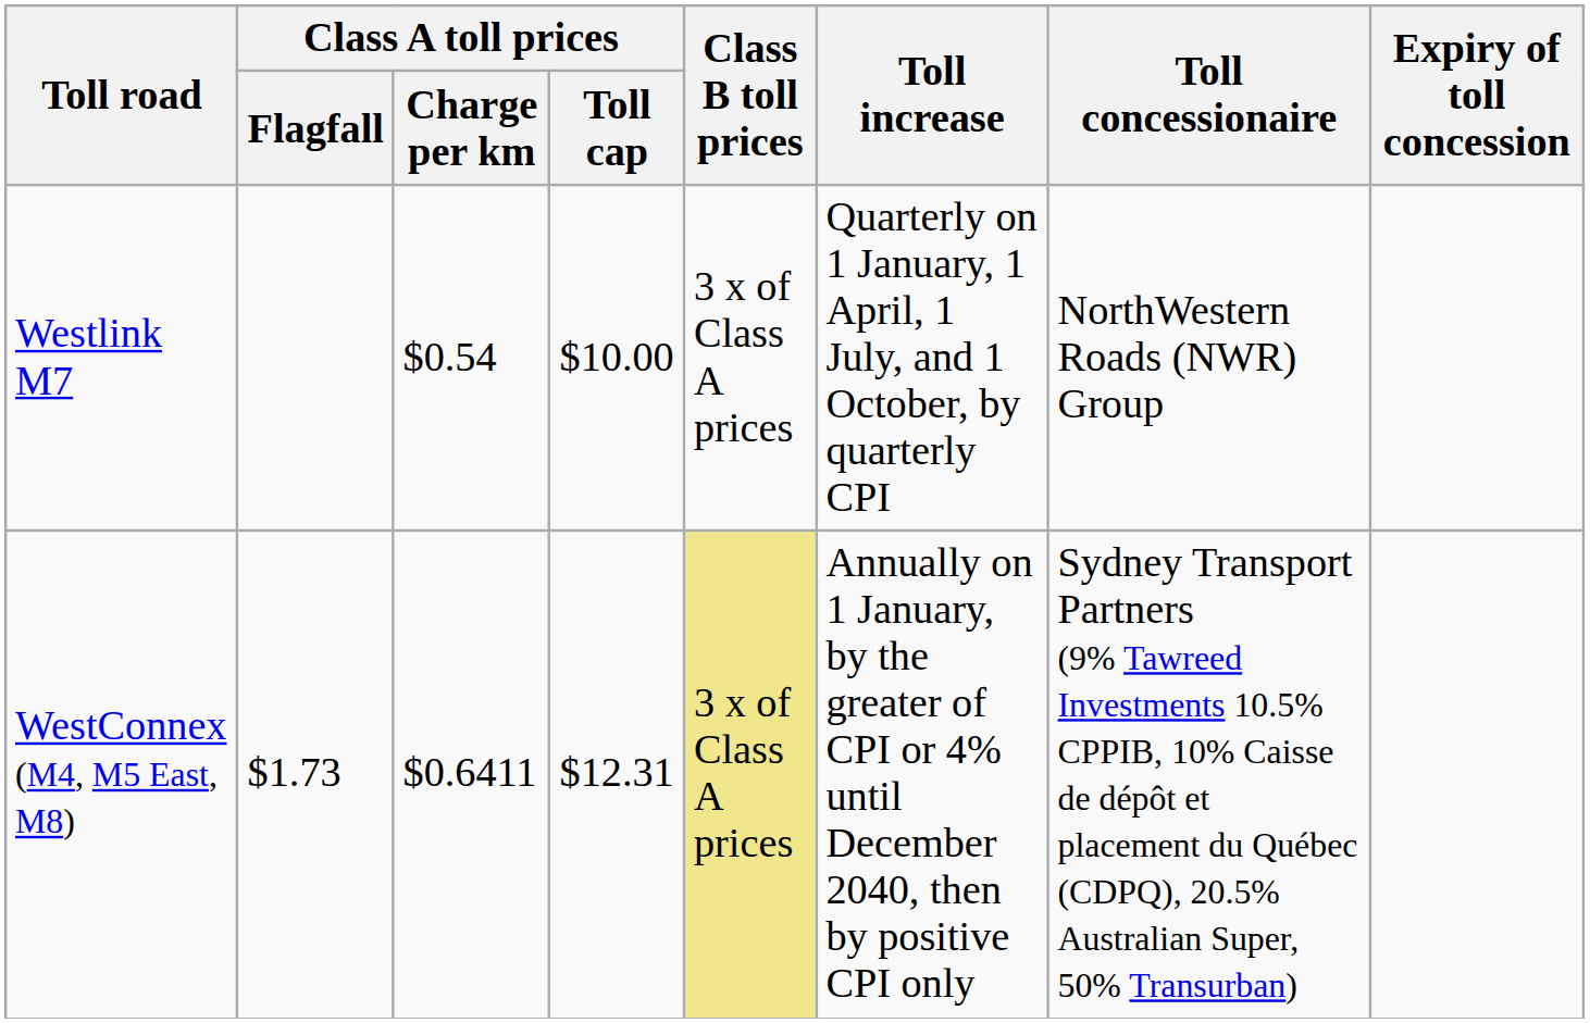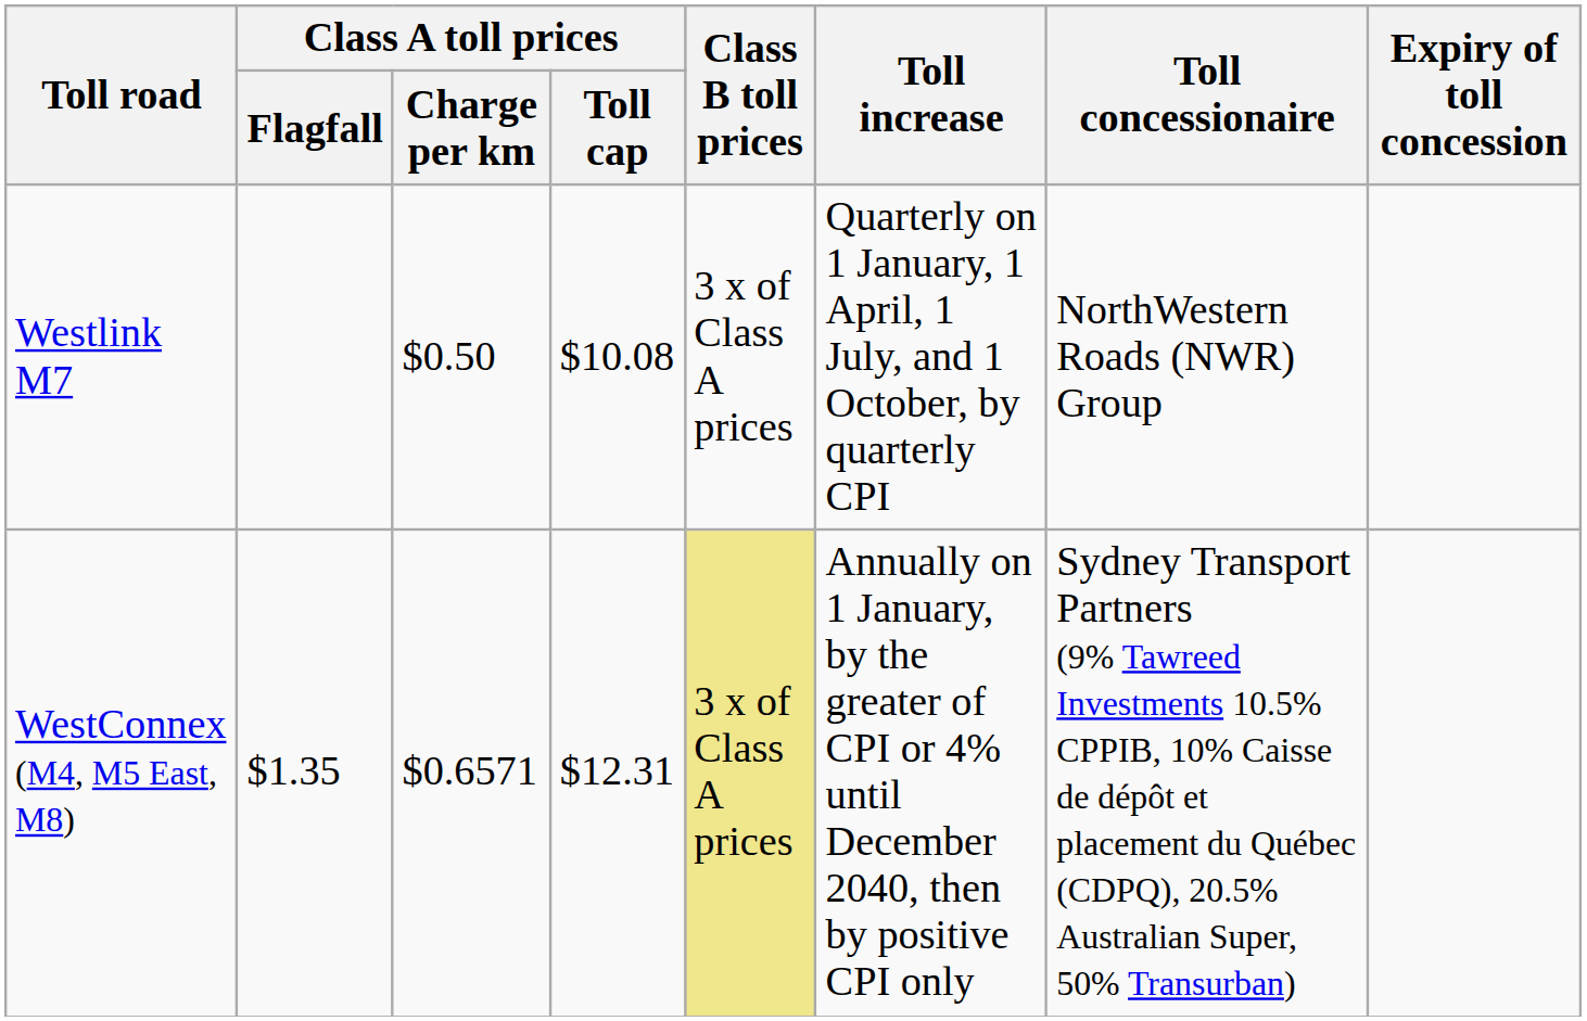 <table class="wikitable sortable">
 <tr>
 <th rowspan=2>Toll road</th>
 <th colspan=3>Class A toll prices</th>
 <th rowspan=2>Class B toll prices</th>
 <th rowspan=2>Toll increase</th>
 <th rowspan=2>Toll concessionaire</th>
 <th rowspan=2>Expiry of toll concession</th>
 </tr>
 <tr>
 <th>Flagfall</th>
 <th>Charge per km</th>
 <th>Toll cap<br></th>
 </tr>
 <tr>
 <td><a href='#'>Westlink M7</a></td>
 <td></td>
-<td>$0.54</td>
-<td>$10.00</td>
+<td>$0.50</td>
+<td>$10.08</td>
 <td>3 x of Class A prices</td>
 <td>Quarterly on 1 January, 1 April, 1 July, and 1 October, by quarterly CPI</td>
 <td>NorthWestern Roads (NWR) Group</td>
 <td><br></td>
 </tr>
 <tr>
 <td><a href='#'>WestConnex</a><br><small>(<a href='#'>M4</a>, <a href='#'>M5 East</a>, <a href='#'>M8</a>)</small></td>
-<td>$1.73</td>
-<td>$0.6411</td>
+<td>$1.35</td>
+<td>$0.6571</td>
 <td>$12.31</td>
 <td style="background: khaki;">3 x of Class A prices</td>
 <td>Annually on 1 January, by the greater of CPI or 4% until December 2040, then by positive CPI only</td>
 <td>Sydney Transport Partners<br><small>(9% <a href='#'>Tawreed Investments</a> 10.5% CPPIB,  10% Caisse de dépôt et placement du Québec (CDPQ), 20.5% Australian Super, 50% <a href='#'>Transurban</a>)</small></td>
 <td><br></td>
 </tr>
 </table>
